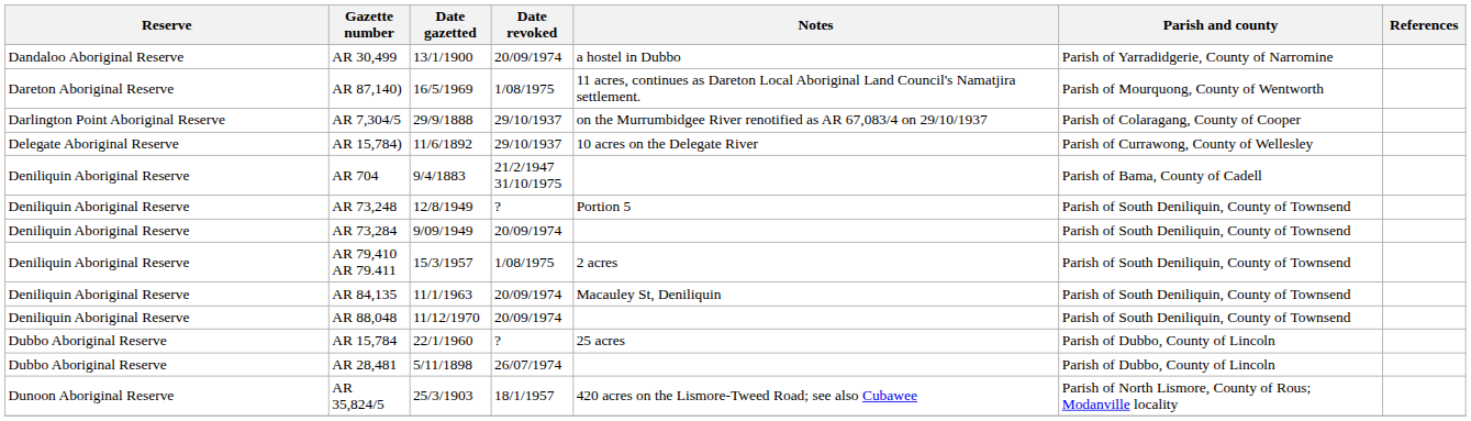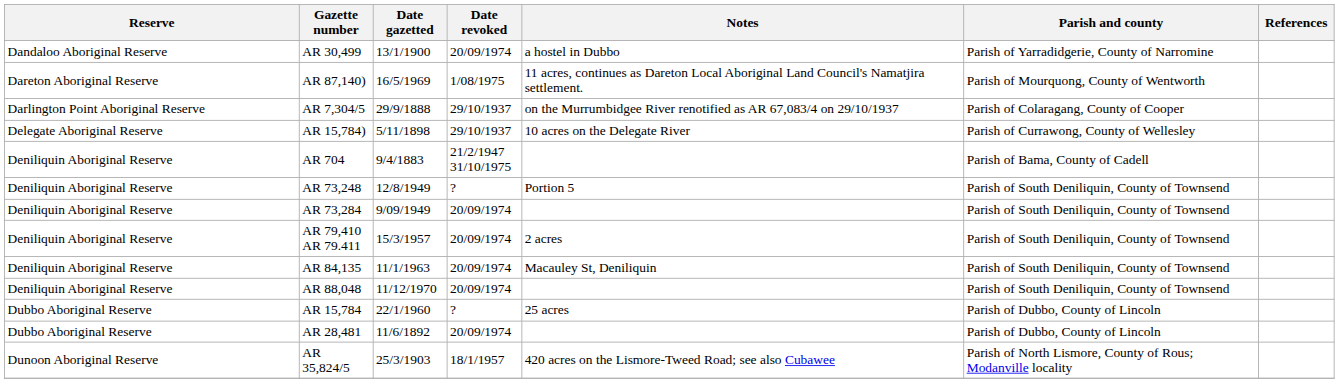 <table class="wikitable" style="width:100%; background:#fff;">
 <tr>
 <th scope="col" style="width:20%;">Reserve</th>
 <th scope="col" style="width:5%;">Gazette number</th>
 <th scope="col" style="width:5%;">Date gazetted</th>
 <th scope="col" style="width:5%;">Date revoked</th>
 <th scope="col" class="unsortable" style="width: 30%">Notes</th>
 <th scope="col" class="unsortable" style="width: 20%">Parish and county</th>
 <th scope="col" class="unsortable" style="width: 5%">References</th>
 </tr>
 <tr>
 <td>Dandaloo Aboriginal Reserve</td>
 <td>AR 30,499</td>
 <td>13/1/1900</td>
 <td>20/09/1974</td>
 <td>a hostel in Dubbo</td>
 <td>Parish of Yarradidgerie, County of Narromine</td>
 <td></td>
 </tr>
 <tr>
 <td>Dareton Aboriginal Reserve</td>
 <td>AR 87,140)</td>
 <td>16/5/1969</td>
 <td>1/08/1975</td>
 <td>11 acres, continues as Dareton Local Aboriginal Land Council's Namatjira settlement.</td>
 <td>Parish of Mourquong, County of Wentworth</td>
 <td></td>
 </tr>
 <tr>
 <td>Darlington Point Aboriginal Reserve</td>
 <td>AR 7,304/5</td>
 <td>29/9/1888</td>
 <td>29/10/1937</td>
 <td>on the Murrumbidgee River renotified as AR 67,083/4 on 29/10/1937</td>
 <td>Parish of Colaragang, County of Cooper</td>
 <td></td>
 </tr>
 <tr>
 <td>Delegate Aboriginal Reserve</td>
 <td>AR 15,784)</td>
-<td>11/6/1892</td>
+<td>5/11/1898</td>
 <td>29/10/1937</td>
 <td>10 acres on the Delegate River</td>
 <td>Parish of Currawong, County of Wellesley</td>
 <td></td>
 </tr>
 <tr>
 <td>Deniliquin Aboriginal Reserve</td>
 <td>AR 704</td>
 <td>9/4/1883</td>
 <td>21/2/1947<br>31/10/1975</td>
 <td></td>
 <td>Parish of Bama, County of Cadell</td>
 <td></td>
 </tr>
 <tr>
 <td>Deniliquin Aboriginal Reserve</td>
 <td>AR 73,248</td>
 <td>12/8/1949</td>
 <td>?</td>
 <td>Portion 5</td>
 <td>Parish of South Deniliquin, County of Townsend</td>
 <td></td>
 </tr>
 <tr>
 <td>Deniliquin Aboriginal Reserve</td>
 <td>AR 73,284</td>
 <td>9/09/1949</td>
 <td>20/09/1974</td>
 <td></td>
 <td>Parish of South Deniliquin, County of Townsend</td>
 <td></td>
 </tr>
 <tr>
 <td>Deniliquin Aboriginal Reserve</td>
 <td>AR 79,410<br>AR 79.411</td>
 <td>15/3/1957</td>
-<td>1/08/1975</td>
+<td>20/09/1974</td>
 <td>2 acres</td>
 <td>Parish of South Deniliquin, County of Townsend</td>
 <td></td>
 </tr>
 <tr>
 <td>Deniliquin Aboriginal Reserve</td>
 <td>AR 84,135</td>
 <td>11/1/1963</td>
 <td>20/09/1974</td>
 <td>Macauley St, Deniliquin</td>
 <td>Parish of South Deniliquin, County of Townsend</td>
 <td></td>
 </tr>
 <tr>
 <td>Deniliquin Aboriginal Reserve</td>
 <td>AR 88,048</td>
 <td>11/12/1970</td>
 <td>20/09/1974</td>
 <td></td>
 <td>Parish of South Deniliquin, County of Townsend</td>
 <td></td>
 </tr>
 <tr>
 <td>Dubbo Aboriginal Reserve</td>
 <td>AR 15,784</td>
 <td>22/1/1960</td>
 <td>?</td>
 <td>25 acres</td>
 <td>Parish of Dubbo, County of Lincoln</td>
 <td></td>
 </tr>
 <tr>
 <td>Dubbo Aboriginal Reserve</td>
 <td>AR 28,481</td>
-<td>5/11/1898</td>
-<td>26/07/1974</td>
+<td>11/6/1892</td>
+<td>20/09/1974</td>
 <td></td>
 <td>Parish of Dubbo, County of Lincoln</td>
 <td></td>
 </tr>
 <tr>
 <td>Dunoon Aboriginal Reserve</td>
 <td>AR 35,824/5</td>
 <td>25/3/1903</td>
 <td>18/1/1957</td>
 <td>420 acres on the Lismore-Tweed Road; see also <a href='#'>Cubawee</a></td>
 <td>Parish of North Lismore, County of Rous; <a href='#'>Modanville</a> locality</td>
 <td></td>
 </tr>
 <tr>
 </tr>
 </table>
